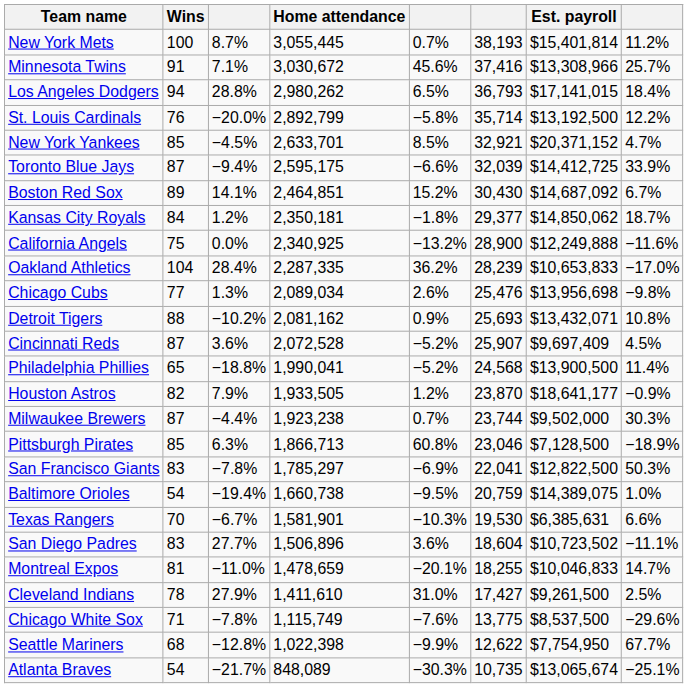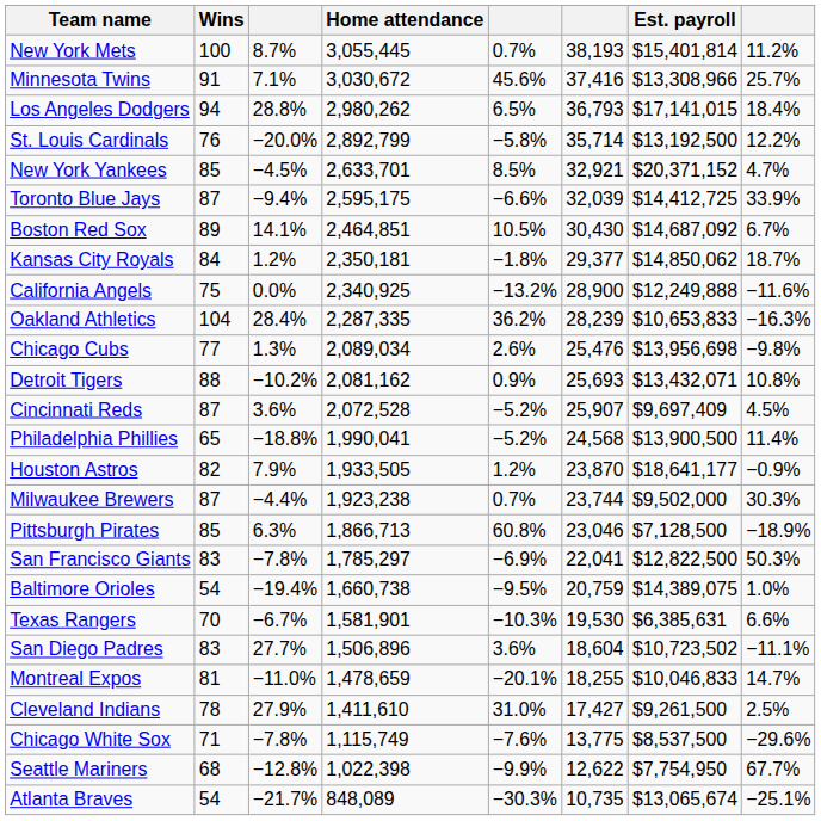 <table class="wikitable sortable">
 <tr style="text-align:center; font-size:larger;">
 </tr>
 <tr>
 <th>Team name</th>
 <th>Wins</th>
 <th></th>
 <th>Home attendance</th>
 <th></th>
 <th></th>
 <th>Est. payroll</th>
 <th></th>
 </tr>
 <tr>
 <td><a href='#'>New York Mets</a></td>
 <td>100</td>
 <td>8.7%</td>
 <td>3,055,445</td>
 <td>0.7%</td>
 <td>38,193</td>
 <td>$15,401,814</td>
 <td>11.2%</td>
 </tr>
 <tr>
 <td><a href='#'>Minnesota Twins</a></td>
 <td>91</td>
 <td>7.1%</td>
 <td>3,030,672</td>
 <td>45.6%</td>
 <td>37,416</td>
 <td>$13,308,966</td>
 <td>25.7%</td>
 </tr>
 <tr>
 <td><a href='#'>Los Angeles Dodgers</a></td>
 <td>94</td>
 <td>28.8%</td>
 <td>2,980,262</td>
 <td>6.5%</td>
 <td>36,793</td>
 <td>$17,141,015</td>
 <td>18.4%</td>
 </tr>
 <tr>
 <td><a href='#'>St. Louis Cardinals</a></td>
 <td>76</td>
 <td>−20.0%</td>
 <td>2,892,799</td>
 <td>−5.8%</td>
 <td>35,714</td>
 <td>$13,192,500</td>
 <td>12.2%</td>
 </tr>
 <tr>
 <td><a href='#'>New York Yankees</a></td>
 <td>85</td>
 <td>−4.5%</td>
 <td>2,633,701</td>
 <td>8.5%</td>
 <td>32,921</td>
 <td>$20,371,152</td>
 <td>4.7%</td>
 </tr>
 <tr>
 <td><a href='#'>Toronto Blue Jays</a></td>
 <td>87</td>
 <td>−9.4%</td>
 <td>2,595,175</td>
 <td>−6.6%</td>
 <td>32,039</td>
 <td>$14,412,725</td>
 <td>33.9%</td>
 </tr>
 <tr>
 <td><a href='#'>Boston Red Sox</a></td>
 <td>89</td>
 <td>14.1%</td>
 <td>2,464,851</td>
-<td>15.2%</td>
+<td>10.5%</td>
 <td>30,430</td>
 <td>$14,687,092</td>
 <td>6.7%</td>
 </tr>
 <tr>
 <td><a href='#'>Kansas City Royals</a></td>
 <td>84</td>
 <td>1.2%</td>
 <td>2,350,181</td>
 <td>−1.8%</td>
 <td>29,377</td>
 <td>$14,850,062</td>
 <td>18.7%</td>
 </tr>
 <tr>
 <td><a href='#'>California Angels</a></td>
 <td>75</td>
 <td>0.0%</td>
 <td>2,340,925</td>
 <td>−13.2%</td>
 <td>28,900</td>
 <td>$12,249,888</td>
 <td>−11.6%</td>
 </tr>
 <tr>
 <td><a href='#'>Oakland Athletics</a></td>
 <td>104</td>
 <td>28.4%</td>
 <td>2,287,335</td>
 <td>36.2%</td>
 <td>28,239</td>
 <td>$10,653,833</td>
-<td>−17.0%</td>
+<td>−16.3%</td>
 </tr>
 <tr>
 <td><a href='#'>Chicago Cubs</a></td>
 <td>77</td>
 <td>1.3%</td>
 <td>2,089,034</td>
 <td>2.6%</td>
 <td>25,476</td>
 <td>$13,956,698</td>
 <td>−9.8%</td>
 </tr>
 <tr>
 <td><a href='#'>Detroit Tigers</a></td>
 <td>88</td>
 <td>−10.2%</td>
 <td>2,081,162</td>
 <td>0.9%</td>
 <td>25,693</td>
 <td>$13,432,071</td>
 <td>10.8%</td>
 </tr>
 <tr>
 <td><a href='#'>Cincinnati Reds</a></td>
 <td>87</td>
 <td>3.6%</td>
 <td>2,072,528</td>
 <td>−5.2%</td>
 <td>25,907</td>
 <td>$9,697,409</td>
 <td>4.5%</td>
 </tr>
 <tr>
 <td><a href='#'>Philadelphia Phillies</a></td>
 <td>65</td>
 <td>−18.8%</td>
 <td>1,990,041</td>
 <td>−5.2%</td>
 <td>24,568</td>
 <td>$13,900,500</td>
 <td>11.4%</td>
 </tr>
 <tr>
 <td><a href='#'>Houston Astros</a></td>
 <td>82</td>
 <td>7.9%</td>
 <td>1,933,505</td>
 <td>1.2%</td>
 <td>23,870</td>
 <td>$18,641,177</td>
 <td>−0.9%</td>
 </tr>
 <tr>
 <td><a href='#'>Milwaukee Brewers</a></td>
 <td>87</td>
 <td>−4.4%</td>
 <td>1,923,238</td>
 <td>0.7%</td>
 <td>23,744</td>
 <td>$9,502,000</td>
 <td>30.3%</td>
 </tr>
 <tr>
 <td><a href='#'>Pittsburgh Pirates</a></td>
 <td>85</td>
 <td>6.3%</td>
 <td>1,866,713</td>
 <td>60.8%</td>
 <td>23,046</td>
 <td>$7,128,500</td>
 <td>−18.9%</td>
 </tr>
 <tr>
 <td><a href='#'>San Francisco Giants</a></td>
 <td>83</td>
 <td>−7.8%</td>
 <td>1,785,297</td>
 <td>−6.9%</td>
 <td>22,041</td>
 <td>$12,822,500</td>
 <td>50.3%</td>
 </tr>
 <tr>
 <td><a href='#'>Baltimore Orioles</a></td>
 <td>54</td>
 <td>−19.4%</td>
 <td>1,660,738</td>
 <td>−9.5%</td>
 <td>20,759</td>
 <td>$14,389,075</td>
 <td>1.0%</td>
 </tr>
 <tr>
 <td><a href='#'>Texas Rangers</a></td>
 <td>70</td>
 <td>−6.7%</td>
 <td>1,581,901</td>
 <td>−10.3%</td>
 <td>19,530</td>
 <td>$6,385,631</td>
 <td>6.6%</td>
 </tr>
 <tr>
 <td><a href='#'>San Diego Padres</a></td>
 <td>83</td>
 <td>27.7%</td>
 <td>1,506,896</td>
 <td>3.6%</td>
 <td>18,604</td>
 <td>$10,723,502</td>
 <td>−11.1%</td>
 </tr>
 <tr>
 <td><a href='#'>Montreal Expos</a></td>
 <td>81</td>
 <td>−11.0%</td>
 <td>1,478,659</td>
 <td>−20.1%</td>
 <td>18,255</td>
 <td>$10,046,833</td>
 <td>14.7%</td>
 </tr>
 <tr>
 <td><a href='#'>Cleveland Indians</a></td>
 <td>78</td>
 <td>27.9%</td>
 <td>1,411,610</td>
 <td>31.0%</td>
 <td>17,427</td>
 <td>$9,261,500</td>
 <td>2.5%</td>
 </tr>
 <tr>
 <td><a href='#'>Chicago White Sox</a></td>
 <td>71</td>
 <td>−7.8%</td>
 <td>1,115,749</td>
 <td>−7.6%</td>
 <td>13,775</td>
 <td>$8,537,500</td>
 <td>−29.6%</td>
 </tr>
 <tr>
 <td><a href='#'>Seattle Mariners</a></td>
 <td>68</td>
 <td>−12.8%</td>
 <td>1,022,398</td>
 <td>−9.9%</td>
 <td>12,622</td>
 <td>$7,754,950</td>
 <td>67.7%</td>
 </tr>
 <tr>
 <td><a href='#'>Atlanta Braves</a></td>
 <td>54</td>
 <td>−21.7%</td>
 <td>848,089</td>
 <td>−30.3%</td>
 <td>10,735</td>
 <td>$13,065,674</td>
 <td>−25.1%</td>
 </tr>
 </table>
